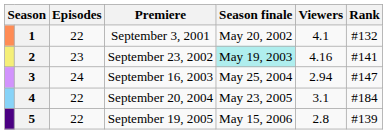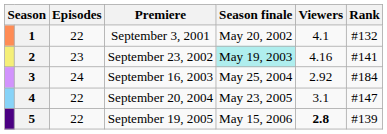 <table class="wikitable" style="text-align: center">
 <tr>
 <th colspan="2">Season</th>
 <th>Episodes</th>
 <th>Premiere</th>
 <th>Season finale</th>
 <th>Viewers</th>
 <th>Rank</th>
 </tr>
 <tr>
 <td style="width:5px; background:#FF8C55"></td>
 <th>1</th>
 <td>22</td>
 <td>September 3, 2001</td>
 <td>May 20, 2002</td>
 <td>4.1  </td>
 <td>#132 </td>
 </tr>
 <tr>
 <td bgcolor="F5EF78"></td>
 <th>2</th>
 <td>23</td>
 <td>September 23, 2002</td>
 <td style="background: paleturquoise;">May 19, 2003</td>
 <td>4.16  </td>
 <td>#141 </td>
 </tr>
 <tr>
 <td bgcolor="D293FD"></td>
 <th>3</th>
 <td>24</td>
 <td>September 16, 2003</td>
 <td>May 25, 2004</td>
-<td>2.94  </td>
-<td>#147 </td>
+<td>2.92  </td>
+<td>#184 </td>
 </tr>
 <tr>
 <td bgcolor="87D3F8"></td>
 <th>4</th>
 <td>22</td>
 <td>September 20, 2004</td>
 <td>May 23, 2005</td>
 <td>3.1  </td>
-<td>#184 </td>
+<td>#147 </td>
 </tr>
 <tr>
 <td bgcolor="4B0082"></td>
 <th>5</th>
 <td>22</td>
 <td>September 19, 2005</td>
 <td>May 15, 2006</td>
-<td>2.8  </td>
+<td><strong>2.8  </strong></td>
 <td>#139 </td>
 </tr>
 </table>
